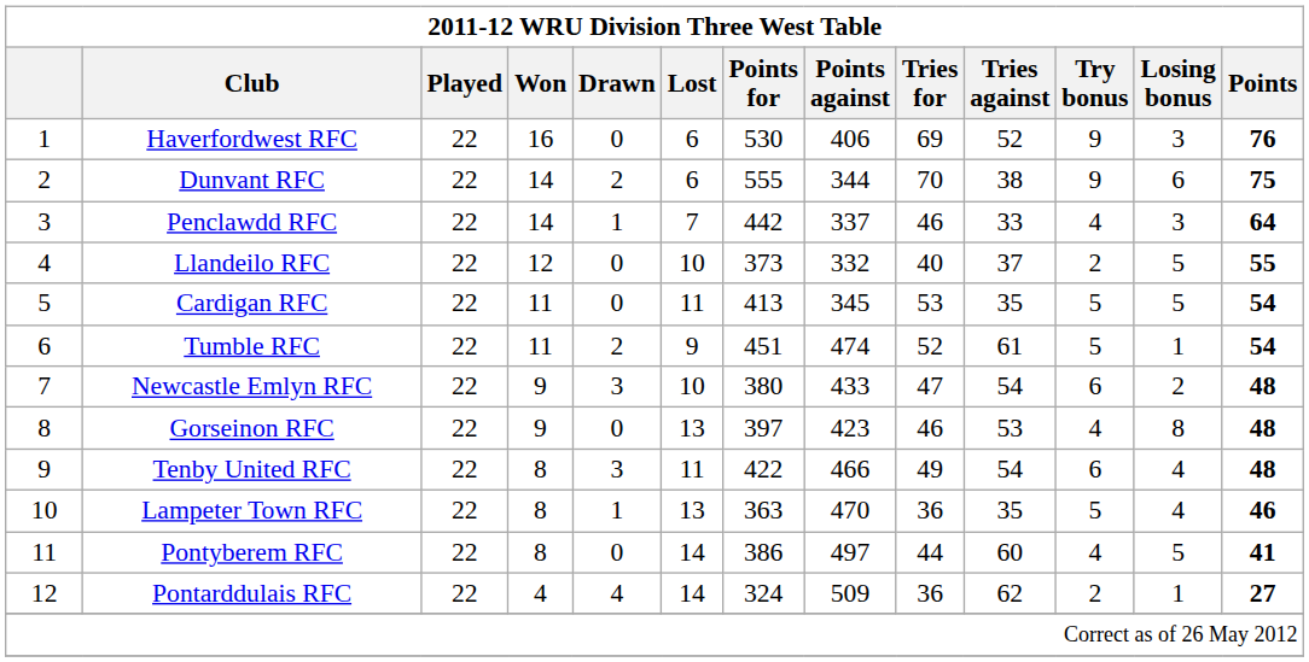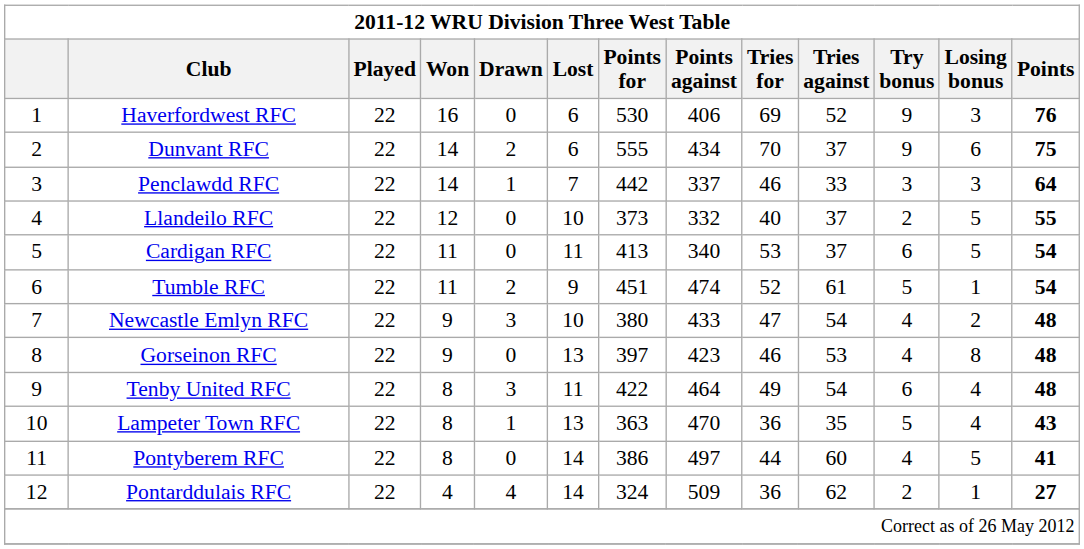 <table class="wikitable" style="float:left; margin-right:15px; text-align: center;">
 <tr>
 <td colspan="13" bgcolor="#FFFFFF" cellpadding="0" cellspacing="0"><strong>2011-12 WRU Division Three West Table</strong></td>
 </tr>
 <tr>
 <th bgcolor="#efefef" width="40"></th>
 <th bgcolor="#efefef" width="200">Club</th>
 <th bgcolor="#efefef" width="20">Played</th>
 <th bgcolor="#efefef" width="20">Won</th>
 <th bgcolor="#efefef" width="20">Drawn</th>
 <th bgcolor="#efefef" width="20">Lost</th>
 <th bgcolor="#efefef" width="20">Points for</th>
 <th bgcolor="#efefef" width="20">Points against</th>
 <th bgcolor="#efefef" width="20">Tries for</th>
 <th bgcolor="#efefef" width="20">Tries against</th>
 <th bgcolor="#efefef" width="20">Try bonus</th>
 <th bgcolor="#efefef" width="20">Losing bonus</th>
 <th bgcolor="#efefef" width="20">Points</th>
 </tr>
 <tr bgcolor=#ffffff align=center>
 <td>1</td>
 <td><a href='#'>Haverfordwest RFC</a></td>
 <td>22</td>
 <td>16</td>
 <td>0</td>
 <td>6</td>
 <td>530</td>
 <td>406</td>
 <td>69</td>
 <td>52</td>
 <td>9</td>
 <td>3</td>
 <td><strong> 76 </strong></td>
 </tr>
 <tr bgcolor=#ffffff align=center>
 <td>2</td>
 <td><a href='#'>Dunvant RFC</a></td>
 <td>22</td>
 <td>14</td>
 <td>2</td>
 <td>6</td>
 <td>555</td>
-<td>344</td>
+<td>434</td>
 <td>70</td>
-<td>38</td>
+<td>37</td>
 <td>9</td>
 <td>6</td>
 <td><strong> 75 </strong></td>
 </tr>
 <tr bgcolor=#ffffff align=center>
 <td>3</td>
 <td><a href='#'>Penclawdd RFC</a></td>
 <td>22</td>
 <td>14</td>
 <td>1</td>
 <td>7</td>
 <td>442</td>
 <td>337</td>
 <td>46</td>
 <td>33</td>
-<td>4</td>
+<td>3</td>
 <td>3</td>
 <td><strong> 64 </strong></td>
 </tr>
 <tr bgcolor=#ffffff align=center>
 <td>4</td>
 <td><a href='#'>Llandeilo RFC</a></td>
 <td>22</td>
 <td>12</td>
 <td>0</td>
 <td>10</td>
 <td>373</td>
 <td>332</td>
 <td>40</td>
 <td>37</td>
 <td>2</td>
 <td>5</td>
 <td><strong> 55 </strong></td>
 </tr>
 <tr bgcolor=#ffffff align=center>
 <td>5</td>
 <td><a href='#'>Cardigan RFC</a></td>
 <td>22</td>
 <td>11</td>
 <td>0</td>
 <td>11</td>
 <td>413</td>
-<td>345</td>
+<td>340</td>
 <td>53</td>
-<td>35</td>
-<td>5</td>
+<td>37</td>
+<td>6</td>
 <td>5</td>
 <td><strong> 54 </strong></td>
 </tr>
 <tr bgcolor=#ffffff align=center>
 <td>6</td>
 <td><a href='#'>Tumble RFC</a></td>
 <td>22</td>
 <td>11</td>
 <td>2</td>
 <td>9</td>
 <td>451</td>
 <td>474</td>
 <td>52</td>
 <td>61</td>
 <td>5</td>
 <td>1</td>
 <td><strong> 54 </strong></td>
 </tr>
 <tr bgcolor=#ffffff align=center>
 <td>7</td>
 <td><a href='#'>Newcastle Emlyn RFC</a></td>
 <td>22</td>
 <td>9</td>
 <td>3</td>
 <td>10</td>
 <td>380</td>
 <td>433</td>
 <td>47</td>
 <td>54</td>
-<td>6</td>
+<td>4</td>
 <td>2</td>
 <td><strong> 48 </strong></td>
 </tr>
 <tr bgcolor=#ffffff align=center>
 <td>8</td>
 <td><a href='#'>Gorseinon RFC</a></td>
 <td>22</td>
 <td>9</td>
 <td>0</td>
 <td>13</td>
 <td>397</td>
 <td>423</td>
 <td>46</td>
 <td>53</td>
 <td>4</td>
 <td>8</td>
 <td><strong> 48 </strong></td>
 </tr>
 <tr bgcolor=#ffffff align=center>
 <td>9</td>
 <td><a href='#'>Tenby United RFC</a></td>
 <td>22</td>
 <td>8</td>
 <td>3</td>
 <td>11</td>
 <td>422</td>
-<td>466</td>
+<td>464</td>
 <td>49</td>
 <td>54</td>
 <td>6</td>
 <td>4</td>
 <td><strong> 48 </strong></td>
 </tr>
 <tr bgcolor=#ffffff align=center>
 <td>10</td>
 <td><a href='#'>Lampeter Town RFC</a></td>
 <td>22</td>
 <td>8</td>
 <td>1</td>
 <td>13</td>
 <td>363</td>
 <td>470</td>
 <td>36</td>
 <td>35</td>
 <td>5</td>
 <td>4</td>
-<td><strong> 46 </strong></td>
+<td><strong> 43 </strong></td>
 </tr>
 <tr bgcolor=#ffffff align=center>
 <td>11</td>
 <td><a href='#'>Pontyberem RFC</a></td>
 <td>22</td>
 <td>8</td>
 <td>0</td>
 <td>14</td>
 <td>386</td>
 <td>497</td>
 <td>44</td>
 <td>60</td>
 <td>4</td>
 <td>5</td>
 <td><strong> 41 </strong></td>
 </tr>
 <tr bgcolor=#ffffff align=center>
 <td>12</td>
 <td><a href='#'>Pontarddulais RFC</a></td>
 <td>22</td>
 <td>4</td>
 <td>4</td>
 <td>14</td>
 <td>324</td>
 <td>509</td>
 <td>36</td>
 <td>62</td>
 <td>2</td>
 <td>1</td>
 <td><strong> 27 </strong></td>
 </tr>
 <tr bgcolor=#ffffff align=center>
 </tr>
 <tr>
 <td colspan="13" align="right" bgcolor="#FFFFFF" cellpadding="0" cellspacing="0"><small>Correct as of 26 May 2012</small></td>
 </tr>
 <tr>
 </tr>
 </table>
